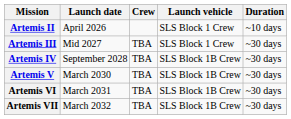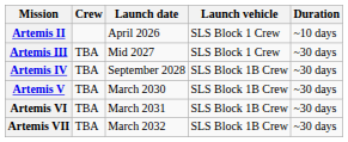 <table class="wikitable sortable">
 <tr>
 <th>Mission</th>
+<th>Crew</th>
 <th>Launch date</th>
-<th>Crew</th>
 <th>Launch vehicle</th>
 <th>Duration</th>
 </tr>
 <tr>
 <th><a href='#'>Artemis II</a></th>
+<td></td>
 <td>April 2026</td>
-<td></td>
 <td>SLS Block 1 Crew</td>
 <td>~10 days</td>
 </tr>
 <tr>
 <th><a href='#'>Artemis III</a></th>
+<td>TBA</td>
 <td>Mid 2027</td>
-<td>TBA</td>
 <td>SLS Block 1 Crew</td>
 <td>~30 days</td>
 </tr>
 <tr>
 <th><a href='#'>Artemis IV</a></th>
+<td>TBA</td>
 <td>September 2028</td>
-<td>TBA</td>
 <td>SLS Block 1B Crew</td>
 <td>~30 days</td>
 </tr>
 <tr>
 <th><a href='#'>Artemis V</a></th>
+<td>TBA</td>
 <td>March 2030</td>
-<td>TBA</td>
 <td>SLS Block 1B Crew</td>
 <td>~30 days</td>
 </tr>
 <tr>
 <th>Artemis VI</th>
+<td>TBA</td>
 <td>March 2031</td>
-<td>TBA</td>
 <td>SLS Block 1B Crew</td>
 <td>~30 days</td>
 </tr>
 <tr>
 <th>Artemis VII</th>
+<td>TBA</td>
 <td>March 2032</td>
-<td>TBA</td>
 <td>SLS Block 1B Crew</td>
 <td>~30 days</td>
 </tr>
 </table>
